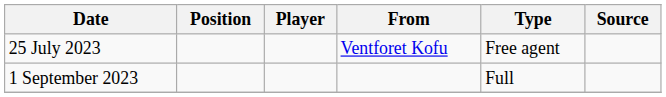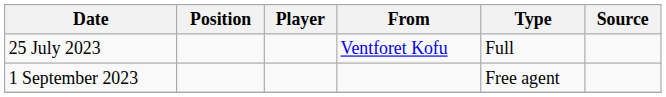 <table class="wikitable sortable" style="width:90%; text-align:center; font-size:95%; text-align:left;">
 <tr>
 <th>Date</th>
 <th>Position</th>
 <th>Player</th>
 <th>From</th>
 <th>Type</th>
 <th>Source</th>
 </tr>
 <tr>
 <td>25 July 2023</td>
 <td></td>
 <td></td>
 <td> <a href='#'>Ventforet Kofu</a></td>
-<td>Free agent</td>
+<td>Full</td>
 <td></td>
 </tr>
 <tr>
 <td>1 September 2023</td>
 <td></td>
 <td></td>
 <td></td>
-<td>Full</td>
+<td>Free agent</td>
 <td></td>
 </tr>
 <tr>
 </tr>
 </table>
